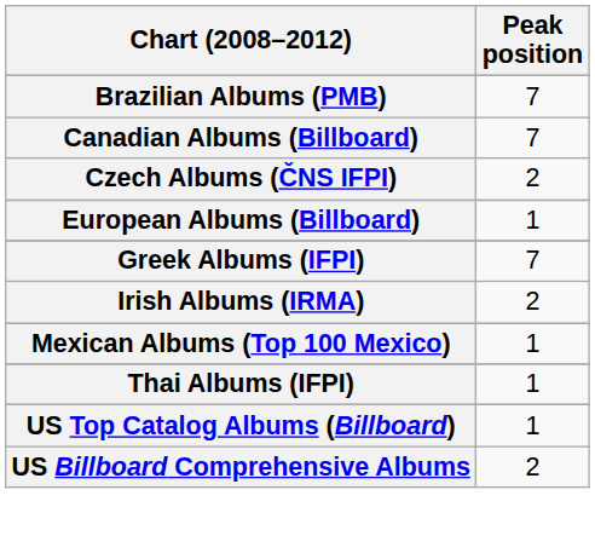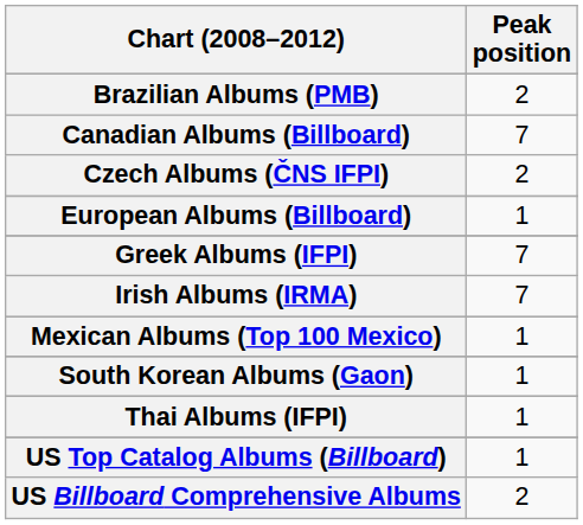 <table class="wikitable sortable plainrowheaders" style="text-align:center">
 <tr>
 <th>Chart (2008–2012)</th>
 <th>Peak<br>position</th>
 </tr>
 <tr>
 </tr>
 <tr>
 </tr>
 <tr>
 </tr>
 <tr>
 </tr>
 <tr>
 <th scope="row">Brazilian Albums (<a href='#'>PMB</a>)</th>
-<td>7</td>
+<td>2</td>
 </tr>
 <tr>
 <th scope="row">Canadian Albums (<a href='#'>Billboard</a>)</th>
 <td>7</td>
 </tr>
 <tr>
 <th scope="row">Czech Albums (<a href='#'>ČNS IFPI</a>)</th>
 <td>2</td>
 </tr>
 <tr>
 </tr>
 <tr>
 </tr>
 <tr>
 <th scope="row">European Albums (<a href='#'>Billboard</a>)</th>
 <td>1</td>
 </tr>
 <tr>
 </tr>
 <tr>
 </tr>
 <tr>
 </tr>
 <tr>
 <th scope="row">Greek Albums (<a href='#'>IFPI</a>)</th>
 <td>7</td>
 </tr>
 <tr>
 <th scope="row">Irish Albums (<a href='#'>IRMA</a>)</th>
-<td>2</td>
+<td>7</td>
 </tr>
 <tr>
 </tr>
 <tr>
 <th scope="row">Mexican Albums (<a href='#'>Top 100 Mexico</a>)</th>
 <td>1</td>
 </tr>
 <tr>
 </tr>
 <tr>
 </tr>
 <tr>
 </tr>
 <tr>
 </tr>
 <tr>
+</tr>
+<tr>
+<th scope="row">South Korean Albums (<a href='#'>Gaon</a>)</th>
+<td>1</td>
 </tr>
 <tr>
 </tr>
 <tr>
 </tr>
 <tr>
 <th scope="row">Thai Albums (IFPI)</th>
 <td>1</td>
 </tr>
 <tr>
 </tr>
 <tr>
 <th scope="row">US <a href='#'>Top Catalog Albums</a> (<em><a href='#'>Billboard</a></em>)</th>
 <td>1</td>
 </tr>
 <tr>
 <th scope="row">US <a href='#'><em>Billboard</em> Comprehensive Albums</a></th>
 <td>2</td>
 </tr>
 </table>
